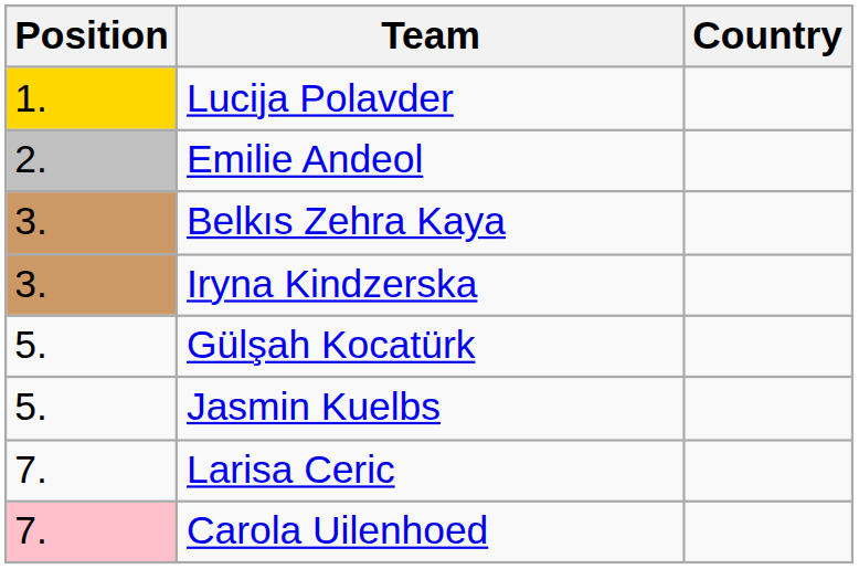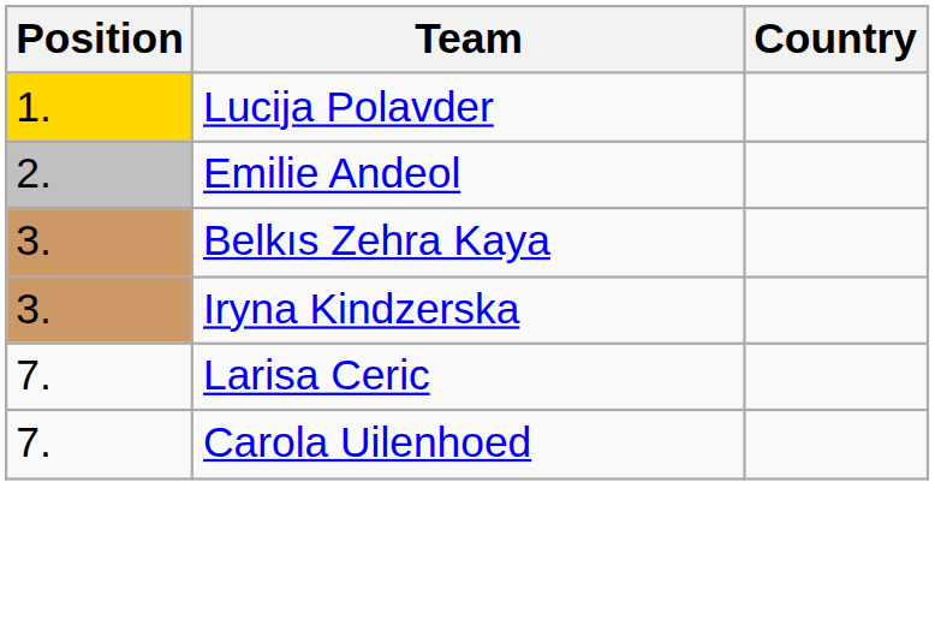 <table class=wikitable>
 <tr>
 <th width=10>Position</th>
 <th width=200>Team</th>
 <th>Country</th>
 </tr>
 <tr>
 <td bgcolor=gold>1.</td>
 <td><a href='#'>Lucija Polavder</a></td>
 <td></td>
 </tr>
 <tr>
 <td bgcolor="silver">2.</td>
 <td><a href='#'>Emilie Andeol</a></td>
 <td></td>
 </tr>
 <tr>
 <td bgcolor="CC9966">3.</td>
 <td><a href='#'>Belkıs Zehra Kaya</a></td>
 <td></td>
 </tr>
 <tr>
 <td bgcolor="CC9966">3.</td>
 <td><a href='#'>Iryna Kindzerska</a></td>
 <td></td>
 </tr>
 <tr>
-<td>5.</td>
-<td><a href='#'>Gülşah Kocatürk</a></td>
-<td></td>
-</tr>
-<tr>
-<td>5.</td>
-<td><a href='#'>Jasmin Kuelbs</a></td>
-<td></td>
-</tr>
-<tr>
 <td>7.</td>
 <td><a href='#'>Larisa Ceric</a></td>
 <td></td>
 </tr>
 <tr>
-<td style="background: pink;">7.</td>
+<td>7.</td>
 <td><a href='#'>Carola Uilenhoed</a></td>
 <td></td>
 </tr>
 </table>
